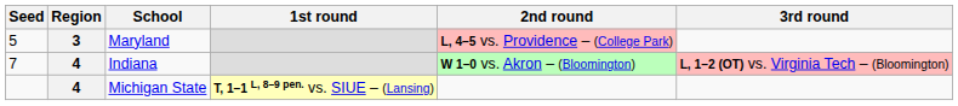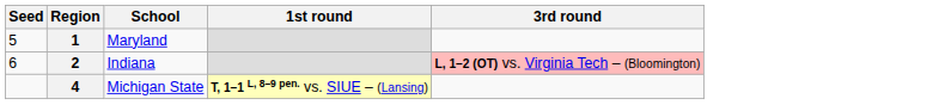 <table class="sortable wikitable" style="white-space:nowrap; font-size:90%;">
 <tr>
 <th>Seed</th>
 <th>Region</th>
 <th>School</th>
 <th>1st round</th>
-<th>2nd round</th>
 <th>3rd round</th>
 </tr>
 <tr>
 <td>5</td>
-<th>3</th>
+<th>1</th>
 <td><a href='#'>Maryland</a></td>
 <td bgcolor=#ddd></td>
-<td style="background:#FBB"><small><strong>L, 4–5</strong></small> vs. <a href='#'>Providence</a> – <small>(<a href='#'>College Park</a>)</small></td>
 <td></td>
 </tr>
 <tr>
-<td>7</td>
-<th>4</th>
+<td>6</td>
+<th>2</th>
 <td><a href='#'>Indiana</a></td>
 <td bgcolor=#ddd></td>
-<td style="background:#bfb;"><small><strong>W 1–0</strong></small> vs. <a href='#'>Akron</a> – <small>(<a href='#'>Bloomington</a>)</small></td>
 <td style="background:#FBB"><small><strong>L, 1–2 (OT)</strong></small> vs. <a href='#'>Virginia Tech</a> – <small>(Bloomington)</small></td>
 </tr>
 <tr>
 <td></td>
 <th>4</th>
 <td><a href='#'>Michigan State</a></td>
 <td style="background:#FFB;"><small><strong>T, 1–1 <sup>L, 8–9 pen.</sup></strong></small> vs. <a href='#'>SIUE</a> – <small>(<a href='#'>Lansing</a>)</small></td>
 <td></td>
-<td></td>
 </tr>
 </table>
